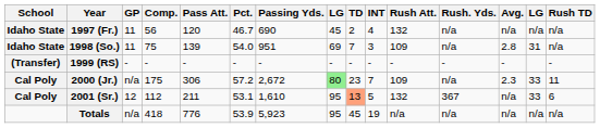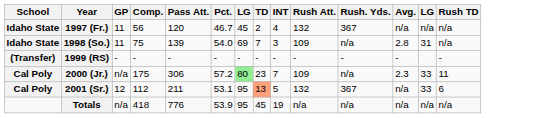 <table class="wikitable sortable">
 <tr>
 <th>School</th>
 <th>Year</th>
 <th>GP</th>
 <th>Comp.</th>
 <th>Pass Att.</th>
 <th>Pct.</th>
-<th>Passing Yds.</th>
 <th>LG</th>
 <th>TD</th>
 <th>INT</th>
 <th>Rush Att.</th>
 <th>Rush. Yds.</th>
 <th>Avg.</th>
 <th>LG</th>
 <th>Rush TD</th>
 </tr>
 <tr>
 <th>Idaho State</th>
 <th>1997 (Fr.)</th>
 <td>11</td>
 <td>56</td>
 <td>120</td>
 <td>46.7</td>
-<td>690</td>
 <td>45</td>
 <td>2</td>
 <td>4</td>
 <td>132</td>
-<td>n/a</td>
+<td>367</td>
 <td>n/a</td>
 <td>n/a</td>
 <td>n/a</td>
 </tr>
 <tr>
 <th>Idaho State</th>
 <th>1998 (So.)</th>
 <td>11</td>
 <td>75</td>
 <td>139</td>
 <td>54.0</td>
-<td>951</td>
 <td>69</td>
 <td>7</td>
 <td>3</td>
 <td>109</td>
 <td>n/a</td>
 <td>2.8</td>
 <td>31</td>
 <td>n/a</td>
 </tr>
 <tr>
 <th>(Transfer)</th>
 <th>1999 (RS)</th>
 <td>-</td>
 <td>-</td>
 <td>-</td>
 <td>-</td>
 <td>-</td>
 <td>-</td>
 <td>-</td>
 <td>-</td>
 <td>-</td>
 <td>-</td>
-<td>-</td>
 <td></td>
 <td>-</td>
 </tr>
 <tr>
 <th>Cal Poly</th>
 <th>2000 (Jr.)</th>
 <td>n/a</td>
 <td>175</td>
 <td>306</td>
 <td>57.2</td>
-<td>2,672</td>
 <td style="background: lightgreen;">80</td>
 <td>23</td>
 <td>7</td>
 <td>109</td>
 <td>n/a</td>
 <td>2.3</td>
 <td>33</td>
 <td>11</td>
 </tr>
 <tr>
 <th>Cal Poly</th>
 <th>2001 (Sr.)</th>
 <td>12</td>
 <td>112</td>
 <td>211</td>
 <td>53.1</td>
-<td>1,610</td>
 <td>95</td>
 <td style="background: lightsalmon;">13</td>
 <td>5</td>
 <td>132</td>
 <td>367</td>
 <td>n/a</td>
 <td>33</td>
 <td>6</td>
 </tr>
 <tr>
 <td></td>
 <th>Totals</th>
 <td>n/a</td>
 <td>418</td>
 <td>776</td>
 <td>53.9</td>
-<td>5,923</td>
 <td>95</td>
 <td>45</td>
 <td>19</td>
 <td>n/a</td>
 <td>n/a</td>
 <td>n/a</td>
 <td>n/a</td>
 <td>n/a</td>
 </tr>
 </table>
